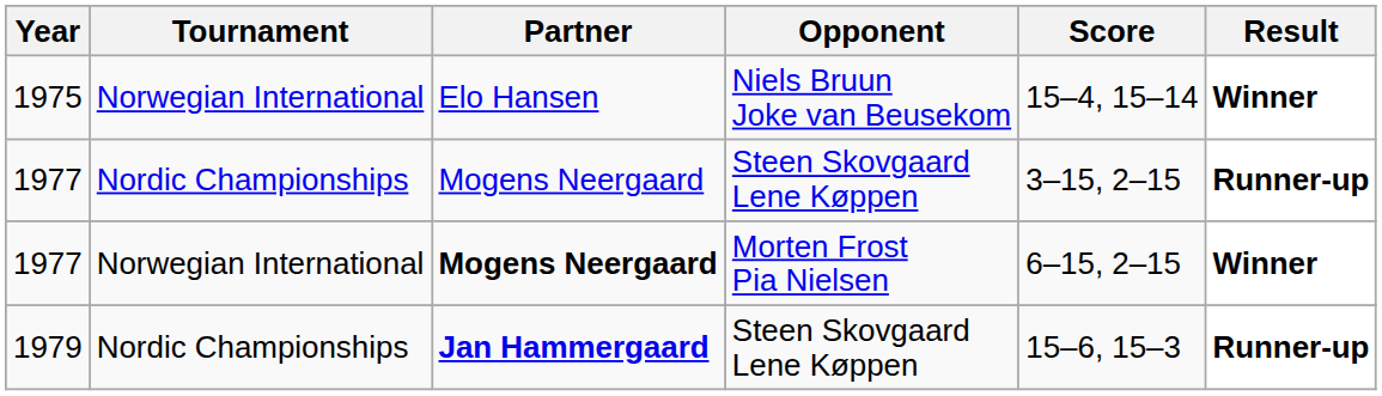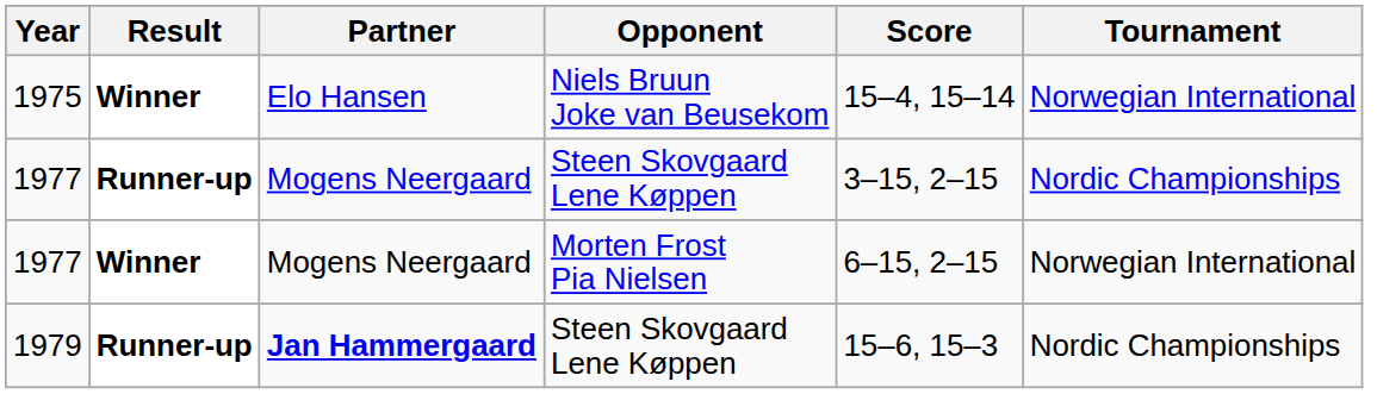 <table class="sortable wikitable" style="font-size: 90%;">
 <tr>
 <th>Year</th>
-<th>Tournament</th>
+<th>Result</th>
 <th>Partner</th>
 <th>Opponent</th>
 <th>Score</th>
-<th>Result</th>
+<th>Tournament</th>
 </tr>
 <tr>
 <td align="center">1975</td>
-<td align="left"><a href='#'>Norwegian International</a></td>
+<td style="text-align:left; background: white"> <strong>Winner</strong></td>
 <td align="left"> <a href='#'>Elo Hansen</a></td>
 <td align="left"> <a href='#'>Niels Bruun</a><br> <a href='#'>Joke van Beusekom</a></td>
 <td align="left">15–4, 15–14</td>
-<td style="text-align:left; background: white"> <strong>Winner</strong></td>
+<td align="left"><a href='#'>Norwegian International</a></td>
 </tr>
 <tr>
 <td align="center">1977</td>
-<td align="left"><a href='#'>Nordic Championships</a></td>
+<td style="text-align:left; background: white"> <strong>Runner-up</strong></td>
 <td align="left"> <a href='#'>Mogens Neergaard</a></td>
 <td align="left"> <a href='#'>Steen Skovgaard</a><br> <a href='#'>Lene Køppen</a></td>
 <td align="left">3–15, 2–15</td>
-<td style="text-align:left; background: white"> <strong>Runner-up</strong></td>
+<td align="left"><a href='#'>Nordic Championships</a></td>
 </tr>
 <tr>
 <td align="center">1977</td>
-<td align="left">Norwegian International</td>
-<td align="left"><strong> Mogens Neergaard</strong></td>
+<td style="text-align:left; background: white"> <strong>Winner</strong></td>
+<td align="left"> Mogens Neergaard</td>
 <td align="left"> <a href='#'>Morten Frost</a><br> <a href='#'>Pia Nielsen</a></td>
 <td align="left">6–15, 2–15</td>
-<td style="text-align:left; background: white"> <strong>Winner</strong></td>
+<td align="left">Norwegian International</td>
 </tr>
 <tr>
 <td align="center">1979</td>
-<td align="left">Nordic Championships</td>
+<td style="text-align:left; background: white"> <strong>Runner-up</strong></td>
 <td align="left"><strong> <a href='#'>Jan Hammergaard</a></strong></td>
 <td align="left"> Steen Skovgaard<br> Lene Køppen</td>
 <td align="left">15–6, 15–3</td>
-<td style="text-align:left; background: white"> <strong>Runner-up</strong></td>
+<td align="left">Nordic Championships</td>
 </tr>
 </table>
